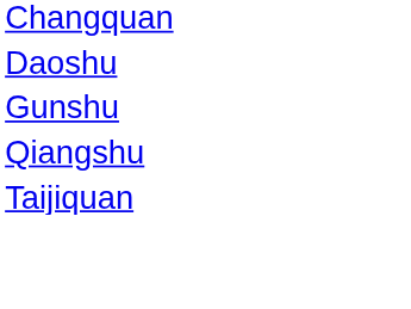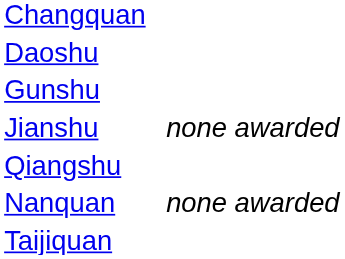 <table>
 <tr>
 <td><a href='#'>Changquan</a></td>
 <td></td>
 <td></td>
 <td></td>
 </tr>
 <tr>
 <td><a href='#'>Daoshu</a></td>
 <td></td>
 <td></td>
 <td></td>
 </tr>
 <tr>
 <td><a href='#'>Gunshu</a></td>
 <td></td>
 <td></td>
 <td></td>
 </tr>
 <tr>
+<td><a href='#'>Jianshu</a></td>
+<td></td>
+<td></td>
+<td><em>none awarded</em></td>
+</tr>
+<tr>
 <td><a href='#'>Qiangshu</a></td>
 <td></td>
 <td></td>
 <td></td>
+</tr>
+<tr>
+<td><a href='#'>Nanquan</a></td>
+<td></td>
+<td></td>
+<td><em>none awarded</em></td>
 </tr>
 <tr>
 <td><a href='#'>Taijiquan</a></td>
 <td></td>
 <td></td>
 <td></td>
 </tr>
 </table>
